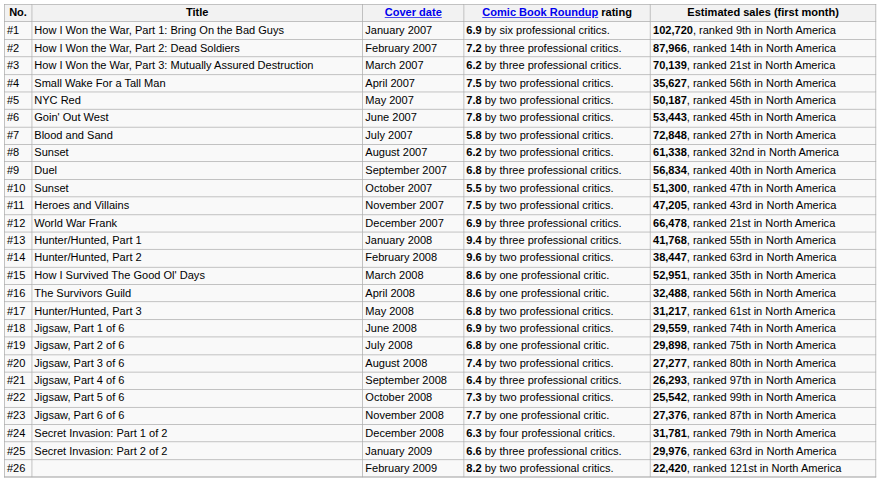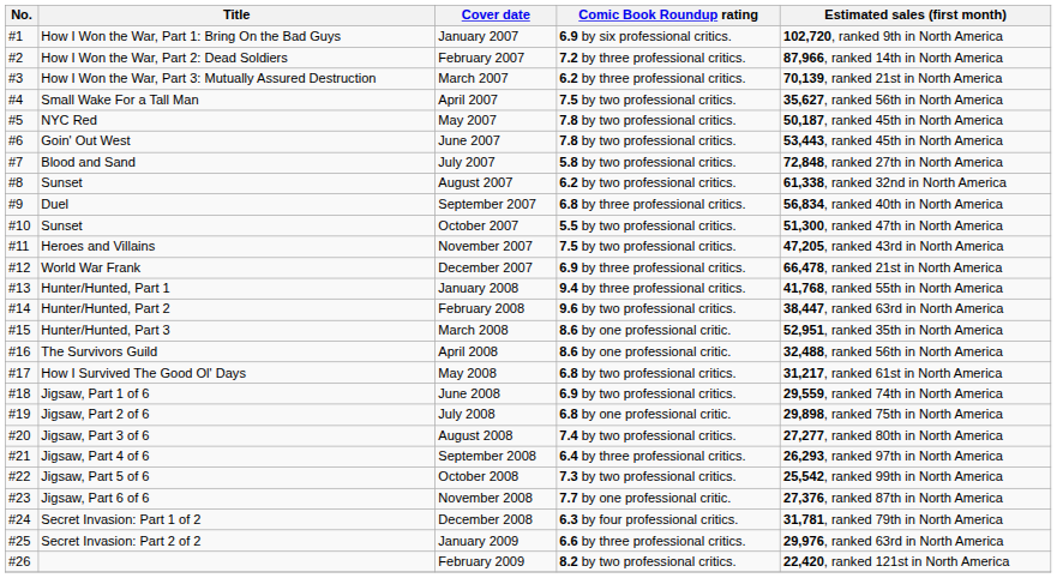 <table class="wikitable" width=100%>
 <tr>
 <th>No.</th>
 <th>Title</th>
 <th><a href='#'>Cover date</a></th>
 <th><a href='#'>Comic Book Roundup</a> rating</th>
 <th>Estimated sales (first month)</th>
 </tr>
 <tr>
 <td>#1</td>
 <td>How I Won the War, Part 1: Bring On the Bad Guys</td>
 <td>January 2007</td>
 <td><strong>6.9</strong> by six professional critics.</td>
 <td><strong>102,720</strong>, ranked 9th in North America</td>
 </tr>
 <tr>
 <td>#2</td>
 <td>How I Won the War, Part 2: Dead Soldiers</td>
 <td>February 2007</td>
 <td><strong>7.2</strong> by three professional critics.</td>
 <td><strong>87,966</strong>, ranked 14th in North America</td>
 </tr>
 <tr>
 <td>#3</td>
 <td>How I Won the War, Part 3: Mutually Assured Destruction</td>
 <td>March 2007</td>
 <td><strong>6.2</strong> by three professional critics.</td>
 <td><strong>70,139</strong>, ranked 21st in North America</td>
 </tr>
 <tr>
 <td>#4</td>
 <td>Small Wake For a Tall Man</td>
 <td>April 2007</td>
 <td><strong>7.5</strong> by two professional critics.</td>
 <td><strong>35,627</strong>, ranked 56th in North America</td>
 </tr>
 <tr>
 <td>#5</td>
 <td>NYC Red</td>
 <td>May 2007</td>
 <td><strong>7.8</strong> by two professional critics.</td>
 <td><strong>50,187</strong>, ranked 45th in North America</td>
 </tr>
 <tr>
 <td>#6</td>
 <td>Goin' Out West</td>
 <td>June 2007</td>
 <td><strong>7.8</strong> by two professional critics.</td>
 <td><strong>53,443</strong>, ranked 45th in North America</td>
 </tr>
 <tr>
 <td>#7</td>
 <td>Blood and Sand</td>
 <td>July 2007</td>
 <td><strong>5.8</strong> by two professional critics.</td>
 <td><strong>72,848</strong>, ranked 27th in North America</td>
 </tr>
 <tr>
 <td>#8</td>
 <td>Sunset</td>
 <td>August 2007</td>
 <td><strong>6.2</strong> by two professional critics.</td>
 <td><strong>61,338</strong>, ranked 32nd in North America</td>
 </tr>
 <tr>
 <td>#9</td>
 <td>Duel</td>
 <td>September 2007</td>
 <td><strong>6.8</strong> by three professional critics.</td>
 <td><strong>56,834</strong>, ranked 40th in North America</td>
 </tr>
 <tr>
 <td>#10</td>
 <td>Sunset</td>
 <td>October 2007</td>
 <td><strong>5.5</strong> by two professional critics.</td>
 <td><strong>51,300</strong>, ranked 47th in North America</td>
 </tr>
 <tr>
 <td>#11</td>
 <td>Heroes and Villains</td>
 <td>November 2007</td>
 <td><strong>7.5</strong> by two professional critics.</td>
 <td><strong>47,205</strong>, ranked 43rd in North America</td>
 </tr>
 <tr>
 <td>#12</td>
 <td>World War Frank</td>
 <td>December 2007</td>
 <td><strong>6.9</strong> by three professional critics.</td>
 <td><strong>66,478</strong>, ranked 21st in North America</td>
 </tr>
 <tr>
 <td>#13</td>
 <td>Hunter/Hunted, Part 1</td>
 <td>January 2008</td>
 <td><strong>9.4</strong> by three professional critics.</td>
 <td><strong>41,768</strong>, ranked 55th in North America</td>
 </tr>
 <tr>
 <td>#14</td>
 <td>Hunter/Hunted, Part 2</td>
 <td>February 2008</td>
 <td><strong>9.6</strong> by two professional critics.</td>
 <td><strong>38,447</strong>, ranked 63rd in North America</td>
 </tr>
 <tr>
 <td>#15</td>
-<td>How I Survived The Good Ol' Days</td>
+<td>Hunter/Hunted, Part 3</td>
 <td>March 2008</td>
 <td><strong>8.6</strong> by one professional critic.</td>
 <td><strong>52,951</strong>, ranked 35th in North America</td>
 </tr>
 <tr>
 <td>#16</td>
 <td>The Survivors Guild</td>
 <td>April 2008</td>
 <td><strong>8.6</strong> by one professional critic.</td>
 <td><strong>32,488</strong>, ranked 56th in North America</td>
 </tr>
 <tr>
 <td>#17</td>
-<td>Hunter/Hunted, Part 3</td>
+<td>How I Survived The Good Ol' Days</td>
 <td>May 2008</td>
 <td><strong>6.8</strong> by two professional critics.</td>
 <td><strong>31,217</strong>, ranked 61st in North America</td>
 </tr>
 <tr>
 <td>#18</td>
 <td>Jigsaw, Part 1 of 6</td>
 <td>June 2008</td>
 <td><strong>6.9</strong> by two professional critics.</td>
 <td><strong>29,559</strong>, ranked 74th in North America</td>
 </tr>
 <tr>
 <td>#19</td>
 <td>Jigsaw, Part 2 of 6</td>
 <td>July 2008</td>
 <td><strong>6.8</strong> by one professional critic.</td>
 <td><strong>29,898</strong>, ranked 75th in North America</td>
 </tr>
 <tr>
 <td>#20</td>
 <td>Jigsaw, Part 3 of 6</td>
 <td>August 2008</td>
 <td><strong>7.4</strong> by two professional critics.</td>
 <td><strong>27,277</strong>, ranked 80th in North America</td>
 </tr>
 <tr>
 <td>#21</td>
 <td>Jigsaw, Part 4 of 6</td>
 <td>September 2008</td>
 <td><strong>6.4</strong> by three professional critics.</td>
 <td><strong>26,293</strong>, ranked 97th in North America</td>
 </tr>
 <tr>
 <td>#22</td>
 <td>Jigsaw, Part 5 of 6</td>
 <td>October 2008</td>
 <td><strong>7.3</strong> by two professional critics.</td>
 <td><strong>25,542</strong>, ranked 99th in North America</td>
 </tr>
 <tr>
 <td>#23</td>
 <td>Jigsaw, Part 6 of 6</td>
 <td>November 2008</td>
 <td><strong>7.7</strong> by one professional critic.</td>
 <td><strong>27,376</strong>, ranked 87th in North America</td>
 </tr>
 <tr>
 <td>#24</td>
 <td>Secret Invasion: Part 1 of 2</td>
 <td>December 2008</td>
 <td><strong>6.3</strong> by four professional critics.</td>
 <td><strong>31,781</strong>, ranked 79th in North America</td>
 </tr>
 <tr>
 <td>#25</td>
 <td>Secret Invasion: Part 2 of 2</td>
 <td>January 2009</td>
 <td><strong>6.6</strong> by three professional critics.</td>
 <td><strong>29,976</strong>, ranked 63rd in North America</td>
 </tr>
 <tr>
 <td>#26</td>
 <td></td>
 <td>February 2009</td>
 <td><strong>8.2</strong> by two professional critics.</td>
 <td><strong>22,420</strong>, ranked 121st in North America</td>
 </tr>
 <tr>
 </tr>
 </table>
